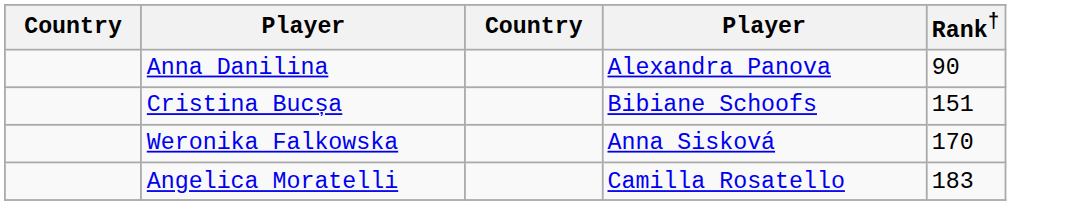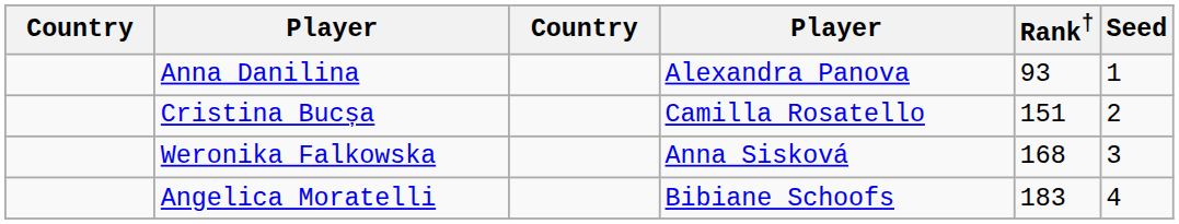 <table class="sortable wikitable">
 <tr>
 <th width="70">Country</th>
 <th width="175">Player</th>
 <th width="70">Country</th>
 <th width="175">Player</th>
 <th>Rank<sup>†</sup></th>
+<th>Seed</th>
 </tr>
 <tr>
 <td></td>
 <td><a href='#'>Anna Danilina</a></td>
 <td></td>
 <td><a href='#'>Alexandra Panova</a></td>
-<td>90</td>
+<td>93</td>
+<td>1</td>
 </tr>
 <tr>
 <td></td>
 <td><a href='#'>Cristina Bucșa</a></td>
 <td></td>
-<td><a href='#'>Bibiane Schoofs</a></td>
+<td><a href='#'>Camilla Rosatello</a></td>
 <td>151</td>
+<td>2</td>
 </tr>
 <tr>
 <td></td>
 <td><a href='#'>Weronika Falkowska</a></td>
 <td></td>
 <td><a href='#'>Anna Sisková</a></td>
-<td>170</td>
+<td>168</td>
+<td>3</td>
 </tr>
 <tr>
 <td></td>
 <td><a href='#'>Angelica Moratelli</a></td>
 <td></td>
-<td><a href='#'>Camilla Rosatello</a></td>
+<td><a href='#'>Bibiane Schoofs</a></td>
 <td>183</td>
+<td>4</td>
 </tr>
 </table>
